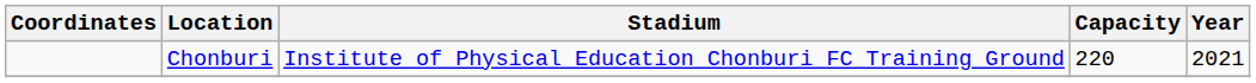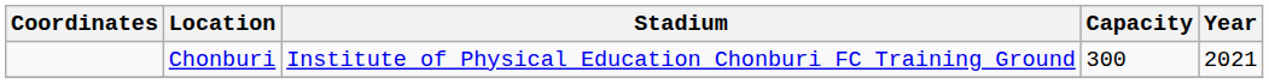 <table class="wikitable sortable">
 <tr>
 <th>Coordinates</th>
 <th>Location</th>
 <th>Stadium</th>
 <th>Capacity</th>
 <th>Year</th>
 </tr>
 <tr>
 <td></td>
 <td><a href='#'>Chonburi</a></td>
 <td><a href='#'>Institute of Physical Education Chonburi FC Training Ground</a></td>
-<td>220</td>
+<td>300</td>
 <td>2021</td>
 </tr>
 <tr>
 </tr>
 </table>
